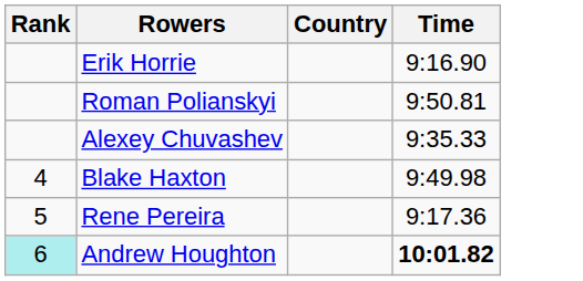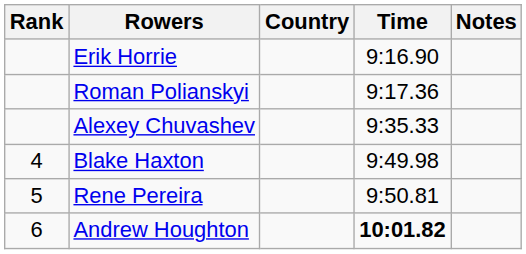 <table class="wikitable" style="text-align:center">
 <tr>
 <th>Rank</th>
 <th>Rowers</th>
 <th>Country</th>
 <th>Time</th>
+<th>Notes</th>
 </tr>
 <tr>
 <td></td>
 <td align="left"><a href='#'>Erik Horrie</a></td>
 <td align="left"></td>
 <td>9:16.90</td>
+<td><strong></strong></td>
 </tr>
 <tr>
 <td></td>
 <td align="left"><a href='#'>Roman Polianskyi</a></td>
 <td align="left"></td>
-<td>9:50.81</td>
+<td>9:17.36</td>
+<td></td>
 </tr>
 <tr>
 <td></td>
 <td align="left"><a href='#'>Alexey Chuvashev</a></td>
 <td align="left"></td>
 <td>9:35.33</td>
+<td></td>
 </tr>
 <tr>
 <td>4</td>
 <td align="left"><a href='#'>Blake Haxton</a></td>
 <td align="left"></td>
 <td>9:49.98</td>
+<td></td>
 </tr>
 <tr>
 <td>5</td>
 <td align="left"><a href='#'>Rene Pereira</a></td>
 <td align="left"></td>
-<td>9:17.36</td>
+<td>9:50.81</td>
+<td></td>
 </tr>
 <tr>
-<td style="background: paleturquoise;">6</td>
+<td>6</td>
 <td align="left"><a href='#'>Andrew Houghton</a></td>
 <td align="left"></td>
 <td><strong>10:01.82</strong></td>
+<td></td>
 </tr>
 </table>
